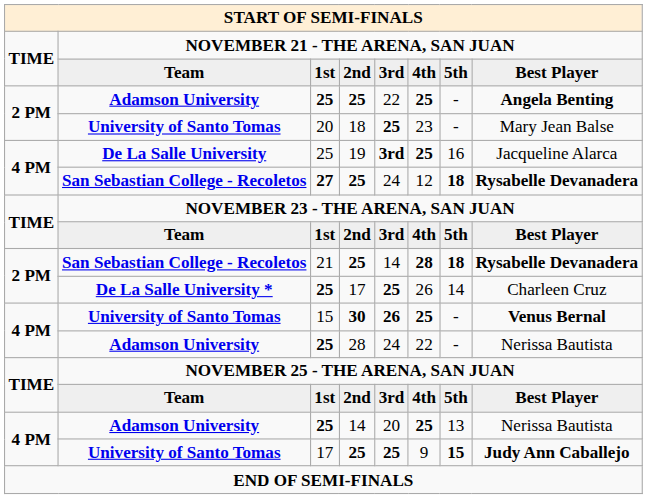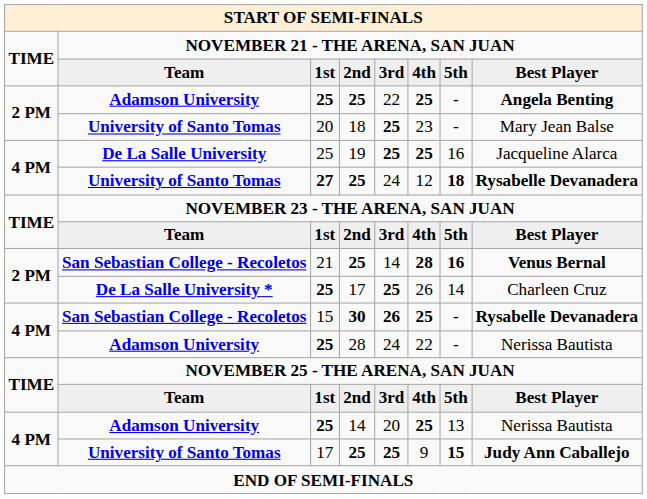 <table class="wikitable" style="text-align: center">
 <tr style="background:papayawhip;">
 <td colspan=8><strong>START OF SEMI-FINALS</strong></td>
 </tr>
 <tr>
 <td rowspan=2><strong>TIME</strong></td>
 <td colspan=7><strong>NOVEMBER 21 - THE ARENA, SAN JUAN</strong></td>
 </tr>
 <tr style="background:#efefef;">
 <td><strong>Team</strong></td>
 <td><strong>1st</strong></td>
 <td><strong>2nd</strong></td>
 <td><strong>3rd</strong></td>
 <td><strong>4th</strong></td>
 <td><strong>5th</strong></td>
 <td><strong>Best Player</strong></td>
 </tr>
 <tr>
 <td rowspan=2><strong>2 PM</strong></td>
 <td><strong>   <a href='#'>Adamson University</a></strong></td>
 <td><strong>25</strong></td>
 <td><strong>25</strong></td>
 <td>22</td>
 <td><strong>25</strong></td>
 <td>-</td>
 <td><strong>Angela Benting</strong></td>
 </tr>
 <tr>
 <td><strong>  <a href='#'>University of Santo Tomas</a></strong></td>
 <td>20</td>
 <td>18</td>
 <td><strong>25</strong></td>
 <td>23</td>
 <td>-</td>
 <td>Mary Jean Balse</td>
 </tr>
 <tr>
 <td rowspan=2><strong>4 PM</strong></td>
 <td><strong>  <a href='#'>De La Salle University</a></strong></td>
 <td>25</td>
 <td>19</td>
-<td><strong>3rd</strong></td>
+<td><strong>25</strong></td>
 <td><strong>25</strong></td>
 <td>16</td>
 <td>Jacqueline Alarca</td>
 </tr>
 <tr>
-<td><strong>  <a href='#'>San Sebastian College - Recoletos</a></strong></td>
+<td><strong>   <a href='#'>University of Santo Tomas</a></strong></td>
 <td><strong>27</strong></td>
 <td><strong>25</strong></td>
 <td>24</td>
 <td>12</td>
 <td><strong>18</strong></td>
 <td><strong>Rysabelle Devanadera</strong></td>
 </tr>
 <tr>
 <td rowspan=2><strong>TIME</strong></td>
 <td colspan=7><strong>NOVEMBER 23 - THE ARENA, SAN JUAN</strong></td>
 </tr>
 <tr style="background:#efefef;">
 <td><strong>Team</strong></td>
 <td><strong>1st</strong></td>
 <td><strong>2nd</strong></td>
 <td><strong>3rd</strong></td>
 <td><strong>4th</strong></td>
 <td><strong>5th</strong></td>
 <td><strong>Best Player</strong></td>
 </tr>
 <tr>
 <td rowspan=2><strong>2 PM</strong></td>
 <td><strong>  <a href='#'>San Sebastian College - Recoletos</a></strong></td>
 <td>21</td>
 <td><strong>25</strong></td>
 <td>14</td>
 <td><strong>28</strong></td>
-<td><strong>18</strong></td>
-<td><strong>Rysabelle Devanadera</strong></td>
+<td><strong>16</strong></td>
+<td><strong>Venus Bernal</strong></td>
 </tr>
 <tr>
 <td><strong>  <a href='#'>De La Salle University *</a></strong></td>
 <td><strong>25</strong></td>
 <td>17</td>
 <td><strong>25</strong></td>
 <td>26</td>
 <td>14</td>
 <td>Charleen Cruz</td>
 </tr>
 <tr>
 <td rowspan=2><strong>4 PM</strong></td>
-<td><strong>   <a href='#'>University of Santo Tomas</a></strong></td>
+<td><strong>  <a href='#'>San Sebastian College - Recoletos</a></strong></td>
 <td>15</td>
 <td><strong>30</strong></td>
 <td><strong>26</strong></td>
 <td><strong>25</strong></td>
 <td>-</td>
-<td><strong>Venus Bernal</strong></td>
+<td><strong>Rysabelle Devanadera</strong></td>
 </tr>
 <tr>
 <td><strong>  <a href='#'>Adamson University</a></strong></td>
 <td><strong>25</strong></td>
 <td>28</td>
 <td>24</td>
 <td>22</td>
 <td>-</td>
 <td>Nerissa Bautista</td>
 </tr>
 <tr>
 <td rowspan=2><strong>TIME</strong></td>
 <td colspan=7><strong>NOVEMBER 25 - THE ARENA, SAN JUAN </strong></td>
 </tr>
 <tr style="background:#efefef;">
 <td><strong>Team</strong></td>
 <td><strong>1st</strong></td>
 <td><strong>2nd</strong></td>
 <td><strong>3rd</strong></td>
 <td><strong>4th</strong></td>
 <td><strong>5th</strong></td>
 <td><strong>Best Player</strong></td>
 </tr>
 <tr>
 <td rowspan=2><strong>4 PM</strong></td>
 <td><strong>  <a href='#'>Adamson University</a></strong></td>
 <td><strong>25</strong></td>
 <td>14</td>
 <td>20</td>
 <td><strong>25</strong></td>
 <td>13</td>
 <td>Nerissa Bautista</td>
 </tr>
 <tr>
 <td><strong>   <a href='#'>University of Santo Tomas</a></strong></td>
 <td>17</td>
 <td><strong>25</strong></td>
 <td><strong>25</strong></td>
 <td>9</td>
 <td><strong>15</strong></td>
 <td><strong>Judy Ann Caballejo</strong></td>
 </tr>
 <tr>
 <td colspan=8><strong>END OF SEMI-FINALS</strong></td>
 </tr>
 </table>
